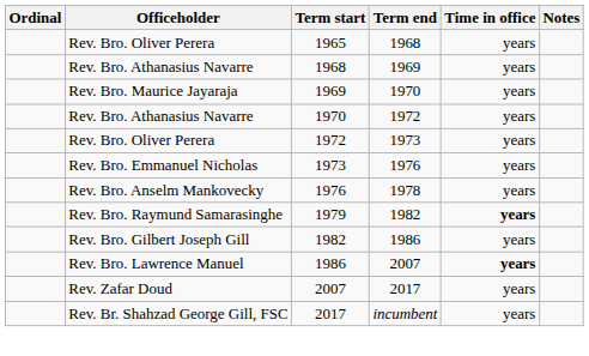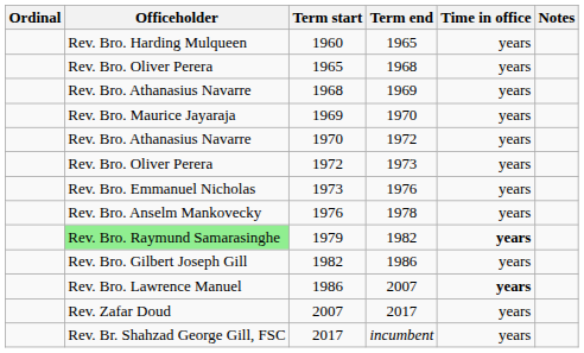 <table class="wikitable plainrowheaders sortable">
 <tr>
 <th>Ordinal</th>
 <th>Officeholder</th>
 <th>Term start</th>
 <th>Term end</th>
 <th>Time in office</th>
 <th>Notes</th>
+</tr>
+<tr>
+<td align=center></td>
+<td>Rev. Bro. Harding Mulqueen</td>
+<td align=center>1960</td>
+<td align=center>1965</td>
+<td align=right> years</td>
+<td></td>
 </tr>
 <tr>
 <td align=center></td>
 <td>Rev. Bro. Oliver Perera</td>
 <td align=center>1965</td>
 <td align=center>1968</td>
 <td align=right> years</td>
 <td></td>
 </tr>
 <tr>
 <td align=center></td>
 <td>Rev. Bro. Athanasius Navarre</td>
 <td align=center>1968</td>
 <td align=center>1969</td>
 <td align=right> years</td>
 <td></td>
 </tr>
 <tr>
 <td align=center></td>
 <td>Rev. Bro. Maurice Jayaraja</td>
 <td align=center>1969</td>
 <td align=center>1970</td>
 <td align=right> years</td>
 <td></td>
 </tr>
 <tr>
 <td align=center></td>
 <td>Rev. Bro. Athanasius Navarre</td>
 <td align=center>1970</td>
 <td align=center>1972</td>
 <td align=right> years</td>
 <td></td>
 </tr>
 <tr>
 <td align=center></td>
 <td>Rev. Bro. Oliver Perera</td>
 <td align=center>1972</td>
 <td align=center>1973</td>
 <td align=right> years</td>
 <td></td>
 </tr>
 <tr>
 <td align=center></td>
 <td>Rev. Bro. Emmanuel Nicholas</td>
 <td align=center>1973</td>
 <td align=center>1976</td>
 <td align=right> years</td>
 <td></td>
 </tr>
 <tr>
 <td align=center></td>
 <td>Rev. Bro. Anselm Mankovecky</td>
 <td align=center>1976</td>
 <td align=center>1978</td>
 <td align=right> years</td>
 <td></td>
 </tr>
 <tr>
 <td align=center></td>
-<td>Rev. Bro. Raymund Samarasinghe</td>
+<td style="background: lightgreen;">Rev. Bro. Raymund Samarasinghe</td>
 <td align=center>1979</td>
 <td align=center>1982</td>
 <td align=right><strong> years</strong></td>
 <td></td>
 </tr>
 <tr>
 <td align=center></td>
 <td>Rev. Bro. Gilbert Joseph Gill</td>
 <td align=center>1982</td>
 <td align=center>1986</td>
 <td align=right> years</td>
 <td></td>
 </tr>
 <tr>
 <td align=center></td>
 <td>Rev. Bro. Lawrence Manuel</td>
 <td align=center>1986</td>
 <td align=center>2007</td>
 <td align=right><strong> years</strong></td>
 <td></td>
 </tr>
 <tr>
 <td align=center></td>
 <td>Rev. Zafar Doud</td>
 <td align=center>2007</td>
 <td align=center>2017</td>
 <td align=right> years</td>
 <td></td>
 </tr>
 <tr>
 <td align=center></td>
 <td>Rev. Br. Shahzad George Gill, FSC</td>
 <td align=center>2017</td>
 <td align=center><em>incumbent</em></td>
 <td align=right> years</td>
 <td></td>
 </tr>
 </table>
